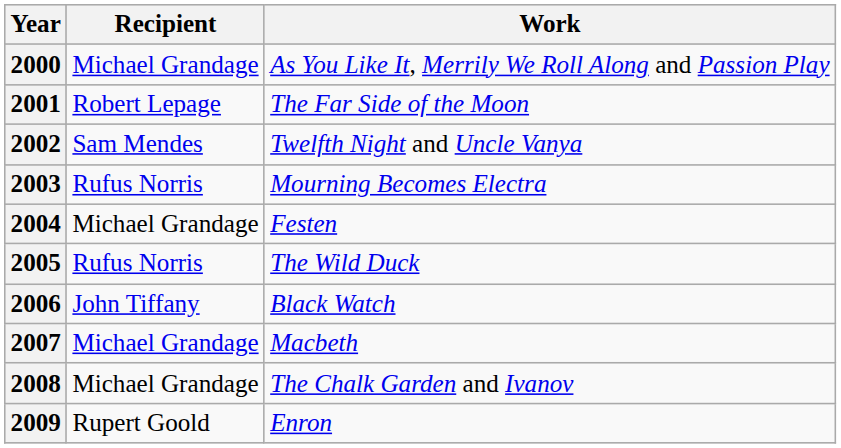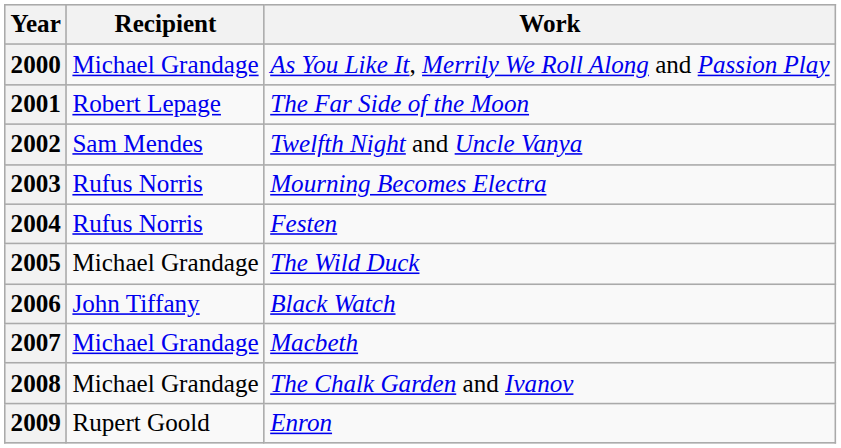 <table class="wikitable">
 <tr>
 <th>Year</th>
 <th>Recipient</th>
 <th>Work</th>
 </tr>
 <tr>
 <th>2000</th>
 <td><a href='#'>Michael Grandage</a></td>
 <td><em><a href='#'>As You Like It</a></em>, <em><a href='#'>Merrily We Roll Along</a></em> and <em><a href='#'>Passion Play</a></em></td>
 </tr>
 <tr>
 <th>2001</th>
 <td><a href='#'>Robert Lepage</a></td>
 <td><em><a href='#'>The Far Side of the Moon</a></em></td>
 </tr>
 <tr>
 <th>2002</th>
 <td><a href='#'>Sam Mendes</a></td>
 <td><em><a href='#'>Twelfth Night</a></em> and <em><a href='#'>Uncle Vanya</a></em></td>
 </tr>
 <tr>
 <th>2003</th>
 <td><a href='#'>Rufus Norris</a></td>
 <td><em><a href='#'>Mourning Becomes Electra</a></em></td>
 </tr>
 <tr>
 <th>2004</th>
-<td>Michael Grandage</td>
+<td><a href='#'>Rufus Norris</a></td>
 <td><em><a href='#'>Festen</a></em></td>
 </tr>
 <tr>
 <th>2005</th>
-<td><a href='#'>Rufus Norris</a></td>
+<td>Michael Grandage</td>
 <td><em><a href='#'>The Wild Duck</a></em></td>
 </tr>
 <tr>
 <th>2006</th>
 <td><a href='#'>John Tiffany</a></td>
 <td><em><a href='#'>Black Watch</a></em></td>
 </tr>
 <tr>
 <th>2007</th>
 <td><a href='#'>Michael Grandage</a></td>
 <td><em><a href='#'>Macbeth</a></em></td>
 </tr>
 <tr>
 <th>2008</th>
 <td>Michael Grandage</td>
 <td><em><a href='#'>The Chalk Garden</a></em> and <em><a href='#'>Ivanov</a></em></td>
 </tr>
 <tr>
 <th>2009</th>
 <td>Rupert Goold</td>
 <td><em><a href='#'>Enron</a></em></td>
 </tr>
 </table>
